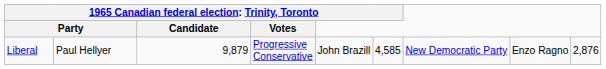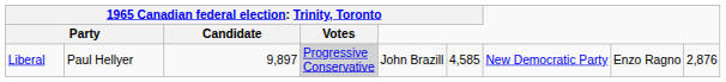 <table class="wikitable">
 <tr style="background:#e9e9e9;">
 <th colspan="6"><a href='#'>1965 Canadian federal election</a>: <a href='#'>Trinity, Toronto</a></th>
 </tr>
 <tr style="background:#e9e9e9;">
 <th colspan="2" style="width: 200px">Party</th>
 <th style="width: 170px">Candidate</th>
 <th style="width: 40px">Votes</th>
 </tr>
 <tr>
 <td><a href='#'>Liberal</a></td>
 <td>Paul Hellyer</td>
-<td align="right">9,879<br></td>
-<td><a href='#'>Progressive Conservative</a></td>
+<td align="right">9,897<br></td>
+<td style="background: lightgrey;"><a href='#'>Progressive Conservative</a></td>
 <td>John Brazill</td>
 <td align="right">4,585<br></td>
 <td><a href='#'>New Democratic Party</a></td>
 <td>Enzo Ragno</td>
 <td align="right">2,876</td>
 </tr>
 </table>
